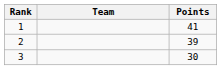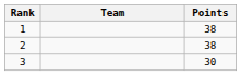 <table class="wikitable" style="text-align:center;">
 <tr>
 <th width=40>Rank</th>
 <th width=180>Team</th>
 <th width=60>Points</th>
 </tr>
 <tr>
 <td>1</td>
 <td align=left></td>
-<td>41</td>
+<td>38</td>
 </tr>
 <tr>
 <td>2</td>
 <td align=left></td>
-<td>39</td>
+<td>38</td>
 </tr>
 <tr>
 <td>3</td>
 <td align=left></td>
 <td>30</td>
 </tr>
 </table>
